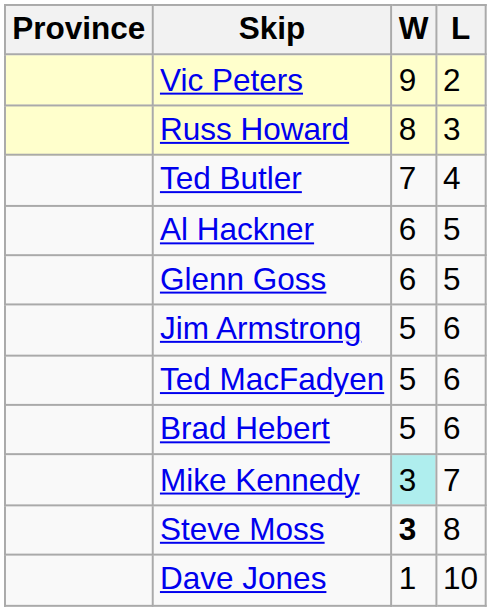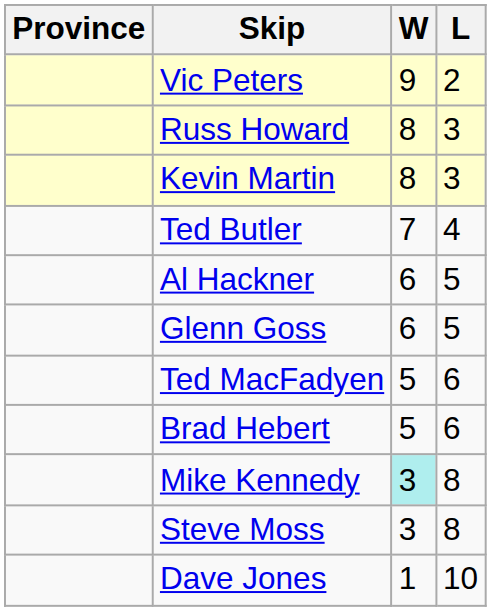 <table class="wikitable">
 <tr>
 <th>Province</th>
 <th>Skip</th>
 <th>W</th>
 <th>L</th>
 </tr>
 <tr bgcolor="#ffffcc">
 <td></td>
 <td><a href='#'>Vic Peters</a></td>
 <td>9</td>
 <td>2</td>
 </tr>
 <tr bgcolor="#ffffcc">
 <td></td>
 <td><a href='#'>Russ Howard</a></td>
+<td>8</td>
+<td>3</td>
+</tr>
+<tr bgcolor="#ffffcc">
+<td></td>
+<td><a href='#'>Kevin Martin</a></td>
 <td>8</td>
 <td>3</td>
 </tr>
 <tr>
 <td></td>
 <td><a href='#'>Ted Butler</a></td>
 <td>7</td>
 <td>4</td>
 </tr>
 <tr>
 <td></td>
 <td><a href='#'>Al Hackner</a></td>
 <td>6</td>
 <td>5</td>
 </tr>
 <tr>
 <td></td>
 <td><a href='#'>Glenn Goss</a></td>
 <td>6</td>
 <td>5</td>
 </tr>
 <tr>
 <td></td>
-<td><a href='#'>Jim Armstrong</a></td>
-<td>5</td>
-<td>6</td>
-</tr>
-<tr>
-<td></td>
 <td><a href='#'>Ted MacFadyen</a></td>
 <td>5</td>
 <td>6</td>
 </tr>
 <tr>
 <td></td>
 <td><a href='#'>Brad Hebert</a></td>
 <td>5</td>
 <td>6</td>
 </tr>
 <tr>
 <td></td>
 <td><a href='#'>Mike Kennedy</a></td>
 <td style="background: paleturquoise;">3</td>
-<td>7</td>
+<td>8</td>
 </tr>
 <tr>
 <td></td>
 <td><a href='#'>Steve Moss</a></td>
-<td><strong>3</strong></td>
+<td>3</td>
 <td>8</td>
 </tr>
 <tr>
 <td></td>
 <td><a href='#'>Dave Jones</a></td>
 <td>1</td>
 <td>10</td>
 </tr>
 </table>
